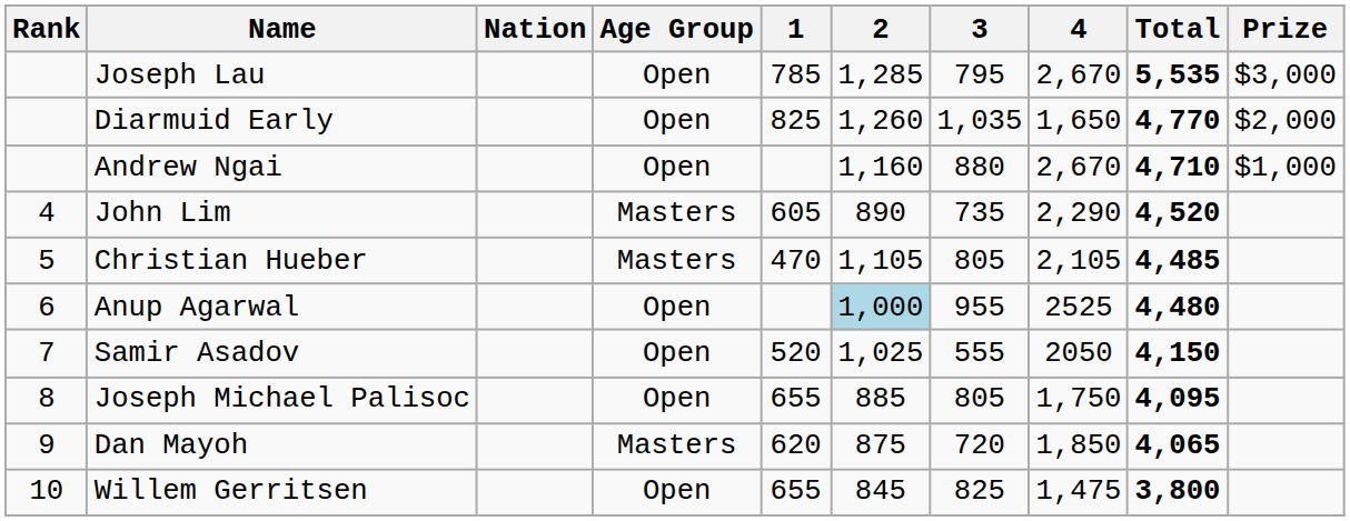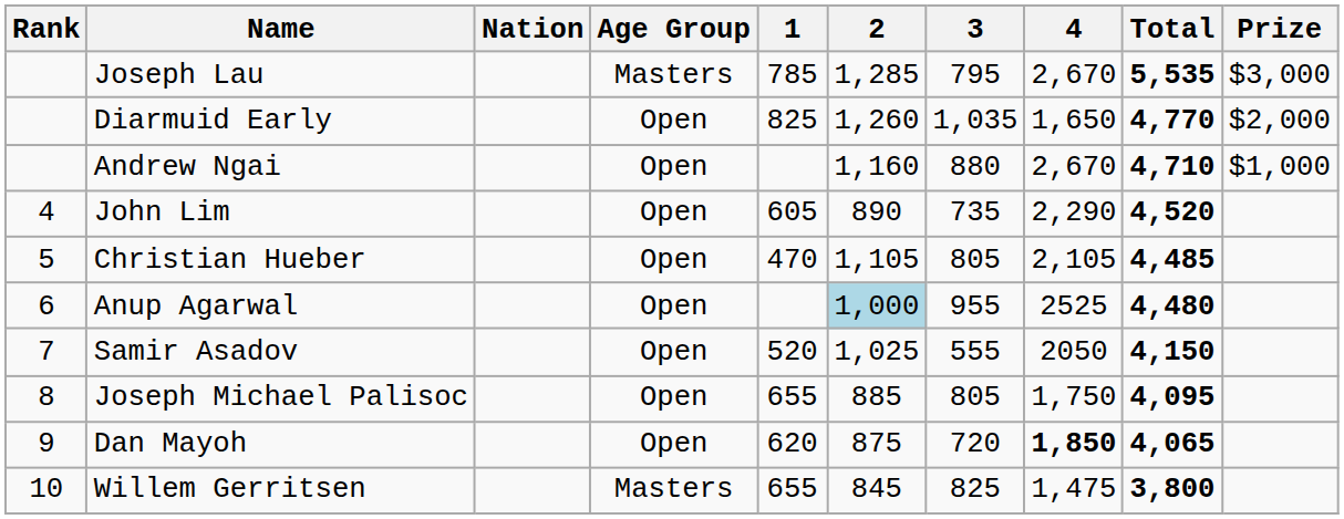 <table class="wikitable sortable mw-collapsible mw-collapsed" style="text-align:center">
 <tr>
 <th>Rank</th>
 <th>Name</th>
 <th>Nation</th>
 <th>Age Group</th>
 <th style=width:2em>1</th>
 <th style=width:2em>2</th>
 <th style=width:2em>3</th>
 <th style=width:2em>4</th>
 <th style=width:2em>Total</th>
 <th style=width:2em>Prize</th>
 </tr>
 <tr>
 <td></td>
 <td align=left>Joseph Lau</td>
 <td align=left></td>
-<td>Open</td>
+<td>Masters</td>
 <td>785</td>
 <td>1,285</td>
 <td>795</td>
 <td>2,670</td>
 <td><strong>5,535</strong></td>
 <td>$3,000</td>
 </tr>
 <tr>
 <td></td>
 <td align=left>Diarmuid Early</td>
 <td align=left></td>
 <td>Open</td>
 <td>825</td>
 <td>1,260</td>
 <td>1,035</td>
 <td>1,650</td>
 <td><strong>4,770</strong></td>
 <td>$2,000</td>
 </tr>
 <tr>
 <td></td>
 <td align=left>Andrew Ngai</td>
 <td align=left></td>
 <td>Open</td>
 <td></td>
 <td>1,160</td>
 <td>880</td>
 <td>2,670</td>
 <td><strong>4,710</strong></td>
 <td>$1,000</td>
 </tr>
 <tr>
 <td>4</td>
 <td align=left>John Lim</td>
 <td align=left></td>
-<td>Masters</td>
+<td>Open</td>
 <td>605</td>
 <td>890</td>
 <td>735</td>
 <td>2,290</td>
 <td><strong>4,520</strong></td>
 <td></td>
 </tr>
 <tr>
 <td>5</td>
 <td align=left>Christian Hueber</td>
 <td align=left></td>
-<td>Masters</td>
+<td>Open</td>
 <td>470</td>
 <td>1,105</td>
 <td>805</td>
 <td>2,105</td>
 <td><strong>4,485</strong></td>
 <td></td>
 </tr>
 <tr>
 <td>6</td>
 <td align=left>Anup Agarwal</td>
 <td align=left></td>
 <td>Open</td>
 <td></td>
 <td style="background: lightblue;">1,000</td>
 <td>955</td>
 <td>2525</td>
 <td><strong>4,480</strong></td>
 <td></td>
 </tr>
 <tr>
 <td>7</td>
 <td align=left>Samir Asadov</td>
 <td align=left></td>
 <td>Open</td>
 <td>520</td>
 <td>1,025</td>
 <td>555</td>
 <td>2050</td>
 <td><strong>4,150</strong></td>
 <td></td>
 </tr>
 <tr>
 <td>8</td>
 <td align=left>Joseph Michael Palisoc</td>
 <td align=left></td>
 <td>Open</td>
 <td>655</td>
 <td>885</td>
 <td>805</td>
 <td>1,750</td>
 <td><strong>4,095</strong></td>
 <td></td>
 </tr>
 <tr>
 <td>9</td>
 <td align=left>Dan Mayoh</td>
 <td align=left></td>
-<td>Masters</td>
+<td>Open</td>
 <td>620</td>
 <td>875</td>
 <td>720</td>
-<td>1,850</td>
+<td><strong>1,850</strong></td>
 <td><strong>4,065</strong></td>
 </tr>
 <tr>
 <td>10</td>
 <td align=left>Willem Gerritsen</td>
 <td align=left></td>
-<td>Open</td>
+<td>Masters</td>
 <td>655</td>
 <td>845</td>
 <td>825</td>
 <td>1,475</td>
 <td><strong>3,800</strong></td>
 <td></td>
 </tr>
 </table>
